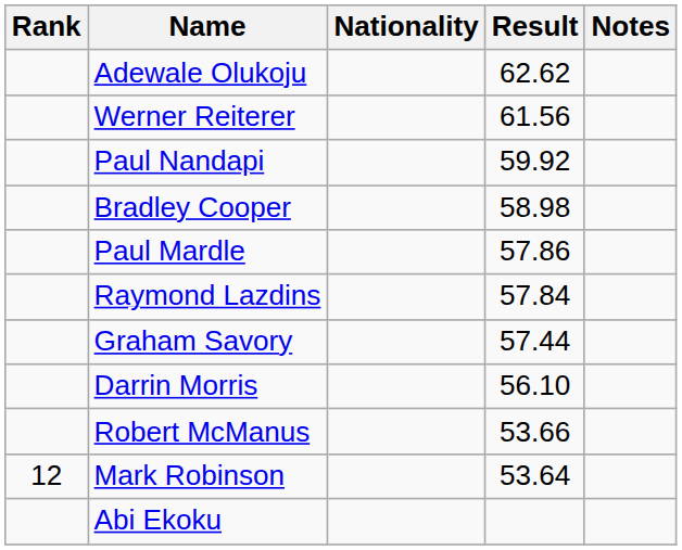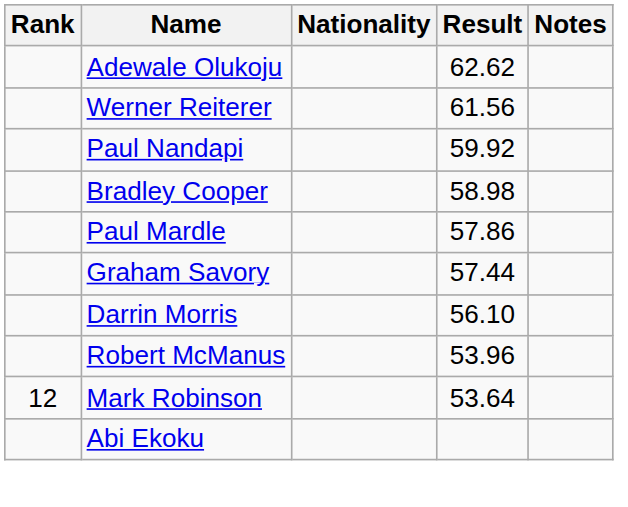 <table class="wikitable sortable" style=" text-align:center">
 <tr>
 <th>Rank</th>
 <th>Name</th>
 <th>Nationality</th>
 <th>Result</th>
 <th>Notes</th>
 </tr>
 <tr>
 <td></td>
 <td align=left><a href='#'>Adewale Olukoju</a></td>
 <td align=left></td>
 <td>62.62</td>
 <td></td>
 </tr>
 <tr>
 <td></td>
 <td align=left><a href='#'>Werner Reiterer</a></td>
 <td align=left></td>
 <td>61.56</td>
 <td></td>
 </tr>
 <tr>
 <td></td>
 <td align=left><a href='#'>Paul Nandapi</a></td>
 <td align=left></td>
 <td>59.92</td>
 <td></td>
 </tr>
 <tr>
 <td></td>
 <td align=left><a href='#'>Bradley Cooper</a></td>
 <td align=left></td>
 <td>58.98</td>
 <td></td>
 </tr>
 <tr>
 <td></td>
 <td align=left><a href='#'>Paul Mardle</a></td>
 <td align=left></td>
 <td>57.86</td>
 <td></td>
 </tr>
 <tr>
 <td></td>
-<td align=left><a href='#'>Raymond Lazdins</a></td>
-<td align=left></td>
-<td>57.84</td>
-<td></td>
-</tr>
-<tr>
-<td></td>
 <td align=left><a href='#'>Graham Savory</a></td>
 <td align=left></td>
 <td>57.44</td>
 <td></td>
 </tr>
 <tr>
 <td></td>
 <td align=left><a href='#'>Darrin Morris</a></td>
 <td align=left></td>
 <td>56.10</td>
 <td></td>
 </tr>
 <tr>
 <td></td>
 <td align=left><a href='#'>Robert McManus</a></td>
 <td align=left></td>
-<td>53.66</td>
+<td>53.96</td>
 <td></td>
 </tr>
 <tr>
 <td>12</td>
 <td align=left><a href='#'>Mark Robinson</a></td>
 <td align=left></td>
 <td>53.64</td>
 <td></td>
 </tr>
 <tr>
 <td></td>
 <td align=left><a href='#'>Abi Ekoku</a></td>
 <td align=left></td>
 <td></td>
 <td></td>
 </tr>
 </table>
